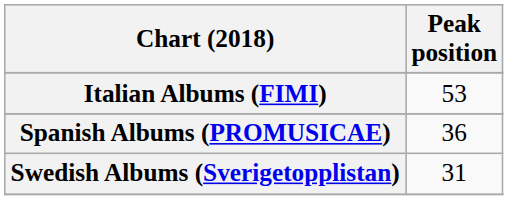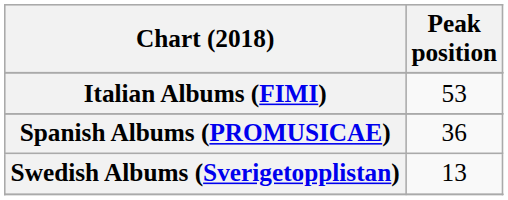 <table class="wikitable sortable plainrowheaders" style="text-align:center">
 <tr>
 <th scope="col">Chart (2018)</th>
 <th scope="col">Peak<br> position</th>
 </tr>
 <tr>
 </tr>
 <tr>
 </tr>
 <tr>
 </tr>
 <tr>
 </tr>
 <tr>
 </tr>
 <tr>
 </tr>
 <tr>
 </tr>
 <tr>
 <th scope="row">Italian Albums (<a href='#'>FIMI</a>)</th>
 <td>53</td>
 </tr>
 <tr>
 </tr>
 <tr>
 </tr>
 <tr>
 <th scope="row">Spanish Albums (<a href='#'>PROMUSICAE</a>)</th>
 <td>36</td>
 </tr>
 <tr>
 <th scope="row">Swedish Albums (<a href='#'>Sverigetopplistan</a>)</th>
-<td>31</td>
+<td>13</td>
 </tr>
 <tr>
 </tr>
 <tr>
 </tr>
 <tr>
 </tr>
 <tr>
 </tr>
 </table>
